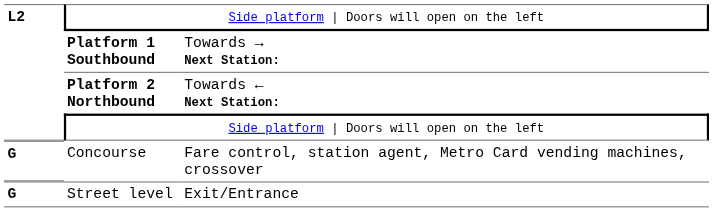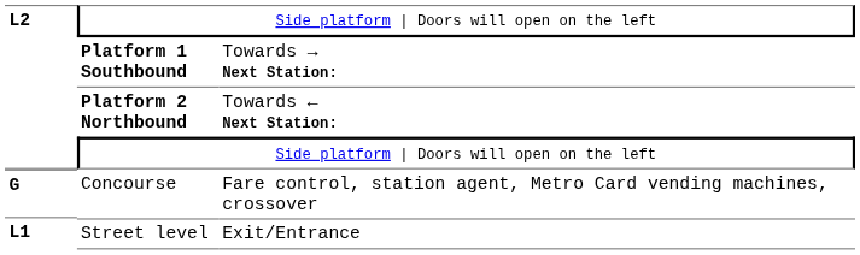 <table table border=0 cellspacing=0 cellpadding=3>
 <tr>
 <td style="border-top:solid 1px grey;border-bottom:solid 1px grey;" width=50 rowspan=4 valign=top><strong>L2</strong></td>
 <td style="border-top:solid 1px grey;border-right:solid 2px black;border-left:solid 2px black;border-bottom:solid 2px black;text-align:center;" colspan=2><small><a href='#'>Side platform</a> | Doors will open on the left </small></td>
 </tr>
 <tr>
 <td style="border-bottom:solid 1px grey;" width=100><span><strong>Platform 1</strong><br><strong>Southbound</strong></span></td>
 <td style="border-bottom:solid 1px grey;" width=500>Towards → <br><small><strong>Next Station:</strong> </small></td>
 </tr>
 <tr>
 <td><span><strong>Platform 2</strong><br><strong>Northbound</strong></span></td>
 <td><span></span>Towards ← <br><small><strong>Next Station:</strong> </small></td>
 </tr>
 <tr>
 <td style="border-top:solid 2px black;border-right:solid 2px black;border-left:solid 2px black;border-bottom:solid 1px grey;" colspan=2  align=center><small><a href='#'>Side platform</a> | Doors will open on the left </small></td>
 </tr>
 <tr>
 <td style="border-bottom:solid 1px grey;border-top:solid 1px grey;" width=50 valign=top><strong>G</strong></td>
 <td valign=top>Concourse</td>
 <td valign=top>Fare control, station agent, Metro Card vending machines, crossover</td>
 </tr>
 <tr>
-<td style="border-bottom:solid 1px grey;border-top:solid 1px grey;" width=50 valign=top><strong>G</strong></td>
+<td valign=top><strong>L1</strong></td>
 <td style="border-top:solid 1px grey;border-bottom:solid 1px grey;" width=100 valign=top>Street level</td>
 <td style="border-top:solid 1px grey;border-bottom:solid 1px grey;" width=500 valign=top>Exit/Entrance</td>
 </tr>
 </table>
